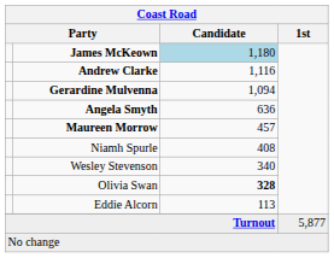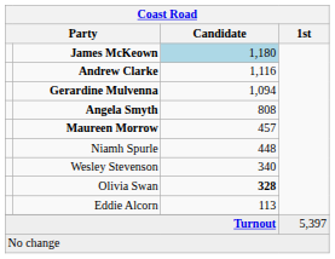 <table class="wikitable">
 <tr>
 <th colspan="4" align="center"><a href='#'>Coast Road</a></th>
 </tr>
 <tr>
 <th colspan="2" align="center" width=200>Party</th>
 <th width=150>Candidate</th>
 <th width=60>1st </th>
 </tr>
 <tr>
 <td></td>
 <td align="right"><strong>James McKeown</strong></td>
 <td align="right" style="background: lightblue;">1,180</td>
 </tr>
 <tr>
 <td></td>
 <td align="right"><strong>Andrew Clarke</strong></td>
 <td align="right">1,116</td>
 </tr>
 <tr>
 <td></td>
 <td align="right"><strong>Gerardine Mulvenna</strong></td>
 <td align="right">1,094</td>
 </tr>
 <tr>
 <td></td>
 <td align="right"><strong>Angela Smyth</strong></td>
-<td align="right">636</td>
+<td align="right">808</td>
 </tr>
 <tr>
 <td></td>
 <td align="right"><strong>Maureen Morrow</strong></td>
 <td align="right">457</td>
 </tr>
 <tr>
 <td></td>
 <td align="right">Niamh Spurle</td>
-<td align="right">408</td>
+<td align="right">448</td>
 </tr>
 <tr>
 <td></td>
 <td align="right">Wesley Stevenson</td>
 <td align="right">340</td>
 </tr>
 <tr>
 <td></td>
 <td align="right">Olivia Swan</td>
 <td align="right"><strong>328</strong></td>
 </tr>
 <tr>
 <td></td>
 <td align="right">Eddie Alcorn</td>
 <td align="right">113</td>
 </tr>
 <tr>
 </tr>
 <tr bgcolor="EEEEEE">
 <td colspan=3 align="right"><strong><a href='#'>Turnout</a></strong></td>
-<td align="right">5,877</td>
+<td align="right">5,397</td>
 </tr>
 <tr bgcolor="EEEEEE">
 <td colspan=4 bgcolor="EEEEEE">No change</td>
 </tr>
 </table>
